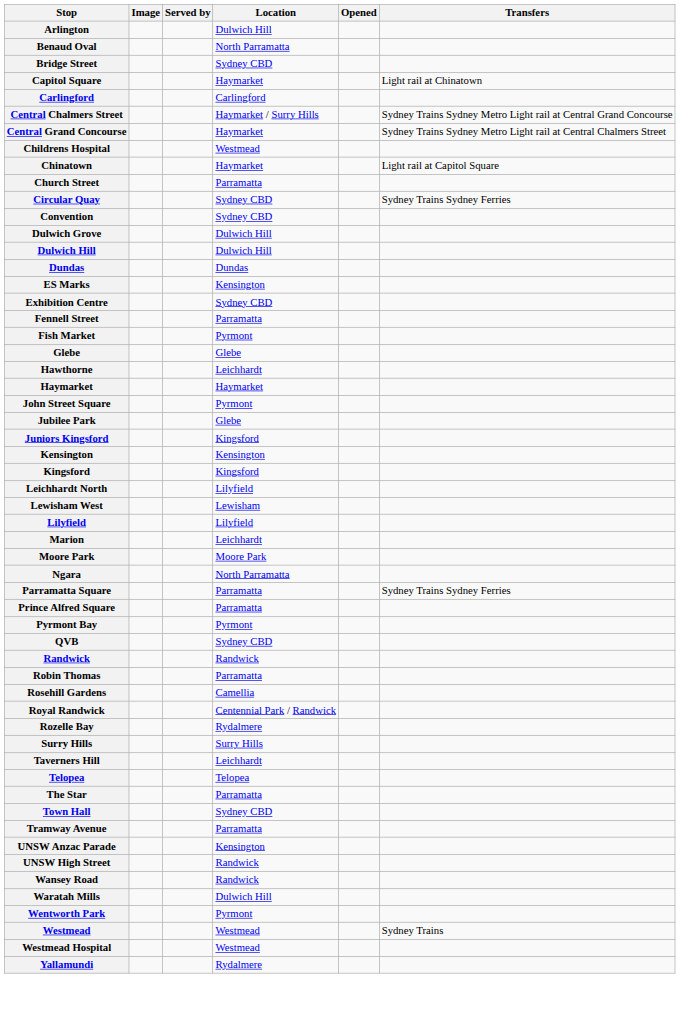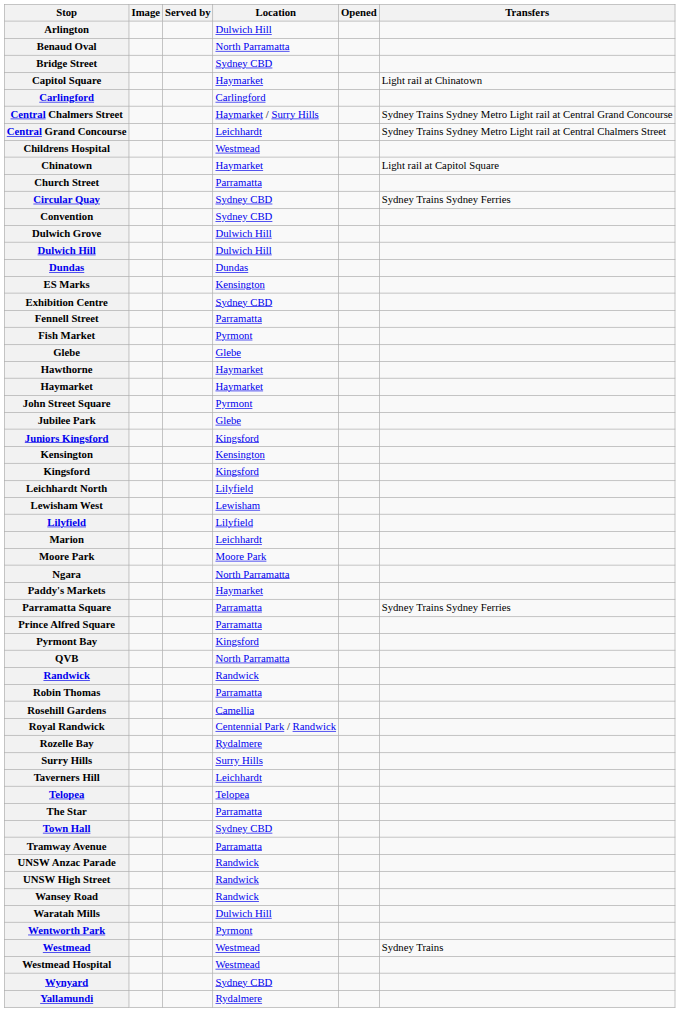 <table class="wikitable sortable" style="font-size: 100%">
 <tr>
 <th scope=col>Stop</th>
 <th scope=col class="unsortable">Image</th>
 <th scope=col>Served by</th>
 <th scope=col>Location</th>
 <th scope=col>Opened</th>
 <th scope=col>Transfers</th>
 </tr>
 <tr>
 <th scope=row>Arlington</th>
 <td></td>
 <td></td>
 <td><a href='#'>Dulwich Hill</a></td>
 <td></td>
 <td></td>
 </tr>
 <tr>
 <th scope=row>Benaud Oval</th>
 <td></td>
 <td></td>
 <td><a href='#'>North Parramatta</a></td>
 <td></td>
 <td></td>
 </tr>
 <tr>
 <th scope=row>Bridge Street</th>
 <td></td>
 <td> </td>
 <td><a href='#'>Sydney CBD</a></td>
 <td></td>
 <td></td>
 </tr>
 <tr>
 <th scope=row>Capitol Square</th>
 <td></td>
 <td></td>
 <td><a href='#'>Haymarket</a></td>
 <td></td>
 <td> Light rail at Chinatown</td>
 </tr>
 <tr>
 <th scope=row><a href='#'>Carlingford</a></th>
 <td></td>
 <td></td>
 <td><a href='#'>Carlingford</a></td>
 <td></td>
 <td></td>
 </tr>
 <tr>
 <th scope=row><a href='#'>Central</a> Chalmers Street</th>
 <td></td>
 <td> </td>
 <td><a href='#'>Haymarket</a> / <a href='#'>Surry Hills</a></td>
 <td></td>
 <td> Sydney Trains   Sydney Metro   Light rail at Central Grand Concourse</td>
 </tr>
 <tr>
 <th scope=row><a href='#'>Central</a> Grand Concourse</th>
 <td></td>
 <td></td>
-<td><a href='#'>Haymarket</a></td>
+<td><a href='#'>Leichhardt</a></td>
 <td></td>
 <td> Sydney Trains   Sydney Metro   Light rail at Central Chalmers Street</td>
 </tr>
 <tr>
 <th scope=row>Childrens Hospital</th>
 <td></td>
 <td></td>
 <td><a href='#'>Westmead</a></td>
 <td></td>
 <td></td>
 </tr>
 <tr>
 <th scope=row>Chinatown</th>
 <td></td>
 <td> </td>
 <td><a href='#'>Haymarket</a></td>
 <td></td>
 <td> Light rail at Capitol Square</td>
 </tr>
 <tr>
 <th scope=row>Church Street</th>
 <td></td>
 <td></td>
 <td><a href='#'>Parramatta</a></td>
 <td></td>
 <td></td>
 </tr>
 <tr>
 <th scope=row><a href='#'>Circular Quay</a></th>
 <td></td>
 <td> </td>
 <td><a href='#'>Sydney CBD</a></td>
 <td></td>
 <td> Sydney Trains   Sydney Ferries</td>
 </tr>
 <tr>
 <th scope=row>Convention</th>
 <td></td>
 <td></td>
 <td><a href='#'>Sydney CBD</a></td>
 <td></td>
 <td></td>
 </tr>
 <tr>
 <th scope=row>Dulwich Grove</th>
 <td></td>
 <td></td>
 <td><a href='#'>Dulwich Hill</a></td>
 <td></td>
 <td></td>
 </tr>
 <tr>
 <th scope=row><a href='#'>Dulwich Hill</a></th>
 <td></td>
 <td></td>
 <td><a href='#'>Dulwich Hill</a></td>
 <td></td>
 <td></td>
 </tr>
 <tr>
 <th scope=row><a href='#'>Dundas</a></th>
 <td></td>
 <td></td>
 <td><a href='#'>Dundas</a></td>
 <td></td>
 <td></td>
 </tr>
 <tr>
 <th scope=row>ES Marks</th>
 <td></td>
 <td></td>
 <td><a href='#'>Kensington</a></td>
 <td></td>
 <td></td>
 </tr>
 <tr>
 <th scope=row>Exhibition Centre</th>
 <td></td>
 <td></td>
 <td><a href='#'>Sydney CBD</a></td>
 <td></td>
 <td></td>
 </tr>
 <tr>
 <th scope=row>Fennell Street</th>
 <td></td>
 <td></td>
 <td><a href='#'>Parramatta</a></td>
 <td></td>
 <td></td>
 </tr>
 <tr>
 <th scope=row>Fish Market</th>
 <td></td>
 <td></td>
 <td><a href='#'>Pyrmont</a></td>
 <td></td>
 <td></td>
 </tr>
 <tr>
 <th scope=row>Glebe</th>
 <td></td>
 <td></td>
 <td><a href='#'>Glebe</a></td>
 <td></td>
 <td></td>
 </tr>
 <tr>
 <th scope=row>Hawthorne</th>
 <td></td>
 <td></td>
-<td><a href='#'>Leichhardt</a></td>
+<td><a href='#'>Haymarket</a></td>
 <td></td>
 <td></td>
 </tr>
 <tr>
 <th scope=row>Haymarket</th>
 <td></td>
 <td> </td>
 <td><a href='#'>Haymarket</a></td>
 <td></td>
 <td></td>
 </tr>
 <tr>
 <th scope=row>John Street Square</th>
 <td></td>
 <td></td>
 <td><a href='#'>Pyrmont</a></td>
 <td></td>
 <td></td>
 </tr>
 <tr>
 <th scope=row>Jubilee Park</th>
 <td></td>
 <td></td>
 <td><a href='#'>Glebe</a></td>
 <td></td>
 <td></td>
 </tr>
 <tr>
 <th scope=row><a href='#'>Juniors Kingsford</a></th>
 <td></td>
 <td></td>
 <td><a href='#'>Kingsford</a></td>
 <td></td>
 <td></td>
 </tr>
 <tr>
 <th scope=row>Kensington</th>
 <td></td>
 <td></td>
 <td><a href='#'>Kensington</a></td>
 <td></td>
 <td></td>
 </tr>
 <tr>
 <th scope=row>Kingsford</th>
 <td></td>
 <td></td>
 <td><a href='#'>Kingsford</a></td>
 <td></td>
 <td></td>
 </tr>
 <tr>
 <th scope=row>Leichhardt North</th>
 <td></td>
 <td></td>
 <td><a href='#'>Lilyfield</a></td>
 <td></td>
 <td></td>
 </tr>
 <tr>
 <th scope=row>Lewisham West</th>
 <td></td>
 <td></td>
 <td><a href='#'>Lewisham</a></td>
 <td></td>
 <td></td>
 </tr>
 <tr>
 <th scope=row><a href='#'>Lilyfield</a></th>
 <td></td>
 <td></td>
 <td><a href='#'>Lilyfield</a></td>
 <td></td>
 <td></td>
 </tr>
 <tr>
 <th scope=row>Marion</th>
 <td></td>
 <td></td>
 <td><a href='#'>Leichhardt</a></td>
 <td></td>
 <td></td>
 </tr>
 <tr>
 <th scope=row>Moore Park</th>
 <td></td>
 <td> </td>
 <td><a href='#'>Moore Park</a></td>
 <td></td>
 <td></td>
 </tr>
 <tr>
 <th scope=row>Ngara</th>
 <td></td>
 <td></td>
 <td><a href='#'>North Parramatta</a></td>
 <td></td>
 <td></td>
 </tr>
 <tr>
+<th scope=row>Paddy's Markets</th>
+<td></td>
+<td></td>
+<td><a href='#'>Haymarket</a></td>
+<td></td>
+<td></td>
+</tr>
+<tr>
 <th scope=row>Parramatta Square</th>
 <td></td>
 <td></td>
 <td><a href='#'>Parramatta</a></td>
 <td></td>
 <td> Sydney Trains   Sydney Ferries</td>
 </tr>
 <tr>
 <th scope=row>Prince Alfred Square</th>
 <td></td>
 <td></td>
 <td><a href='#'>Parramatta</a></td>
 <td></td>
 <td></td>
 </tr>
 <tr>
 <th scope=row>Pyrmont Bay</th>
 <td></td>
 <td></td>
-<td><a href='#'>Pyrmont</a></td>
+<td><a href='#'>Kingsford</a></td>
 <td></td>
 <td></td>
 </tr>
 <tr>
 <th scope=row>QVB</th>
 <td></td>
 <td> </td>
-<td><a href='#'>Sydney CBD</a></td>
+<td><a href='#'>North Parramatta</a></td>
 <td></td>
 <td></td>
 </tr>
 <tr>
 <th scope=row><a href='#'>Randwick</a></th>
 <td></td>
 <td></td>
 <td><a href='#'>Randwick</a></td>
 <td></td>
 <td></td>
 </tr>
 <tr>
 <th scope=row>Robin Thomas</th>
 <td></td>
 <td></td>
 <td><a href='#'>Parramatta</a></td>
 <td></td>
 <td></td>
 </tr>
 <tr>
 <th scope=row>Rosehill Gardens</th>
 <td></td>
 <td></td>
 <td><a href='#'>Camellia</a></td>
 <td></td>
 <td></td>
 </tr>
 <tr>
 <th scope=row>Royal Randwick</th>
 <td></td>
 <td></td>
 <td><a href='#'>Centennial Park</a> / <a href='#'>Randwick</a></td>
 <td></td>
 <td></td>
 </tr>
 <tr>
 <th scope=row>Rozelle Bay</th>
 <td></td>
 <td></td>
 <td><a href='#'>Rydalmere</a></td>
 <td></td>
 <td></td>
 </tr>
 <tr>
 <th scope=row>Surry Hills</th>
 <td></td>
 <td> </td>
 <td><a href='#'>Surry Hills</a></td>
 <td></td>
 <td></td>
 </tr>
 <tr>
 <th scope=row>Taverners Hill</th>
 <td></td>
 <td></td>
 <td><a href='#'>Leichhardt</a></td>
 <td></td>
 <td></td>
 </tr>
 <tr>
 <th scope=row><a href='#'>Telopea</a></th>
 <td></td>
 <td></td>
 <td><a href='#'>Telopea</a></td>
 <td></td>
 <td></td>
 </tr>
 <tr>
 <th scope=row>The Star</th>
 <td></td>
 <td></td>
 <td><a href='#'>Parramatta</a></td>
 <td></td>
 <td></td>
 </tr>
 <tr>
 <th scope=row><a href='#'>Town Hall</a></th>
 <td></td>
 <td> </td>
 <td><a href='#'>Sydney CBD</a></td>
 <td></td>
 <td></td>
 </tr>
 <tr>
 <th scope=row>Tramway Avenue</th>
 <td></td>
 <td></td>
 <td><a href='#'>Parramatta</a></td>
 <td></td>
 <td></td>
 </tr>
 <tr>
 <th scope=row>UNSW Anzac Parade</th>
 <td></td>
 <td></td>
-<td><a href='#'>Kensington</a></td>
+<td><a href='#'>Randwick</a></td>
 <td></td>
 <td></td>
 </tr>
 <tr>
 <th scope=row>UNSW High Street</th>
 <td></td>
 <td></td>
 <td><a href='#'>Randwick</a></td>
 <td></td>
 <td></td>
 </tr>
 <tr>
 <th scope=row>Wansey Road</th>
 <td></td>
 <td></td>
 <td><a href='#'>Randwick</a></td>
 <td></td>
 <td></td>
 </tr>
 <tr>
 <th scope=row>Waratah Mills</th>
 <td></td>
 <td></td>
 <td><a href='#'>Dulwich Hill</a></td>
 <td></td>
 <td></td>
 </tr>
 <tr>
 <th scope=row><a href='#'>Wentworth Park</a></th>
 <td></td>
 <td></td>
 <td><a href='#'>Pyrmont</a></td>
 <td></td>
 <td></td>
 </tr>
 <tr>
 <th scope=row><a href='#'>Westmead</a></th>
 <td></td>
 <td></td>
 <td><a href='#'>Westmead</a></td>
 <td></td>
 <td> Sydney Trains</td>
 </tr>
 <tr>
 <th scope=row>Westmead Hospital</th>
 <td></td>
 <td></td>
 <td><a href='#'>Westmead</a></td>
 <td></td>
 <td></td>
 </tr>
 <tr>
+<th scope=row><a href='#'>Wynyard</a></th>
+<td></td>
+<td> </td>
+<td><a href='#'>Sydney CBD</a></td>
+<td></td>
+<td></td>
+</tr>
+<tr>
 <th scope=row><a href='#'>Yallamundi</a></th>
 <td></td>
 <td></td>
 <td><a href='#'>Rydalmere</a></td>
 <td></td>
 <td></td>
 </tr>
 </table>
